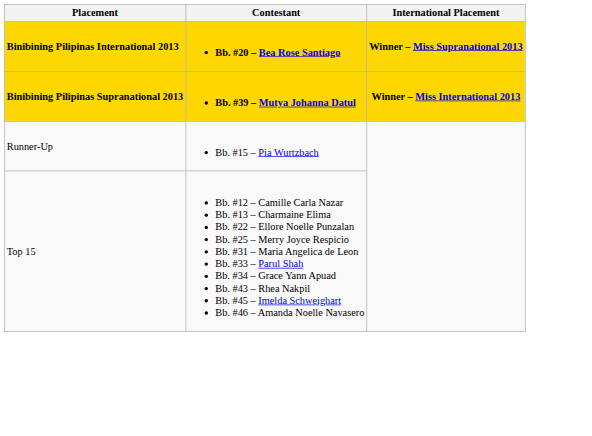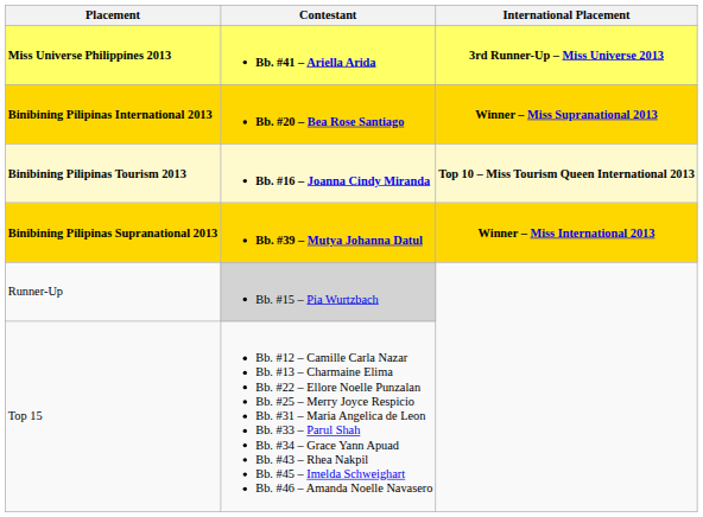 <table class="wikitable sortable" style="font-size: 95%;">
 <tr>
 <th>Placement</th>
 <th>Contestant</th>
 <th>International Placement</th>
 </tr>
 <tr>
+<td style="background:#FFFF66;"><strong>Miss Universe Philippines 2013</strong></td>
+<td style="background:#FFFF66;"><br><ul><li><strong>Bb. #41 – <a href='#'>Ariella Arida</a></strong></li></ul></td>
+<th style="background:#FFFF66;"><strong>3rd Runner-Up – <a href='#'>Miss Universe 2013</a></strong></th>
+</tr>
+<tr>
 <td style="background:gold;"><strong>Binibining Pilipinas International 2013</strong></td>
 <td style="background:gold;"><br><ul><li><strong>Bb. #20 – <a href='#'>Bea Rose Santiago</a></strong></li></ul></td>
 <th style="background:gold;"><strong>Winner – <a href='#'>Miss Supranational 2013</a></strong></th>
+</tr>
+<tr>
+<td style="background:#FFFACD;"><strong>Binibining Pilipinas Tourism 2013</strong></td>
+<td style="background:#FFFACD;"><br><ul><li><strong>Bb. #16 – <a href='#'>Joanna Cindy Miranda</a></strong></li></ul></td>
+<th style="background:#FFFACD;"><strong> Top 10 – Miss Tourism Queen International 2013</strong></th>
 </tr>
 <tr>
 <td style="background:gold;"><strong>Binibining Pilipinas Supranational 2013</strong></td>
 <td style="background:gold;"><br><ul><li><strong>Bb. #39 – <a href='#'>Mutya Johanna Datul</a></strong></li></ul></td>
 <th style="background:gold;"><strong>Winner – <a href='#'>Miss International 2013</a> </strong></th>
 </tr>
 <tr>
 <td>Runner-Up</td>
-<td><br><ul><li>Bb. #15 – <a href='#'>Pia Wurtzbach</a></li></ul></td>
+<td style="background: lightgrey;"><br><ul><li>Bb. #15 – <a href='#'>Pia Wurtzbach</a></li></ul></td>
 </tr>
 <tr>
 <td rowspan="14">Top 15</td>
 <td><br><ul><li>Bb. #12 – Camille Carla Nazar</li><li>Bb. #13 – Charmaine Elima</li><li>Bb. #22 – Ellore Noelle Punzalan</li><li>Bb. #25 – Merry Joyce Respicio</li><li>Bb. #31 – Maria Angelica de Leon</li><li>Bb. #33 – <a href='#'>Parul Shah</a></li><li>Bb. #34 – Grace Yann Apuad</li><li>Bb. #43 – Rhea Nakpil</li><li>Bb. #45 – <a href='#'>Imelda Schweighart</a></li><li>Bb. #46 – Amanda Noelle Navasero</li></ul></td>
 </tr>
 </table>
